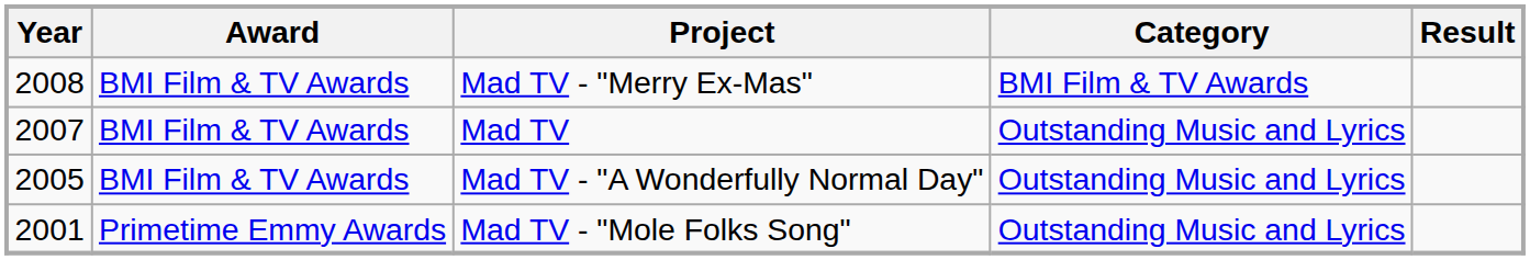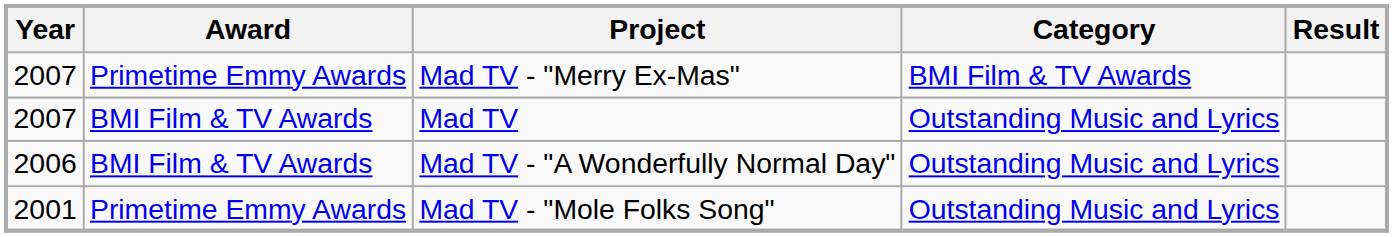 <table class="wikitable" style="border:2px #aaa solid; font-size:90%;">
 <tr style="background:#ccc; text-align:center;">
 <th>Year</th>
 <th>Award</th>
 <th>Project</th>
 <th>Category</th>
 <th>Result</th>
 </tr>
 <tr>
-<td>2008</td>
-<td><a href='#'>BMI Film & TV Awards</a></td>
+<td>2007</td>
+<td><a href='#'>Primetime Emmy Awards</a></td>
 <td><a href='#'>Mad TV</a> - "Merry Ex-Mas"</td>
 <td><a href='#'>BMI Film & TV Awards</a></td>
 <td></td>
 </tr>
 <tr>
 <td>2007</td>
 <td><a href='#'>BMI Film & TV Awards</a></td>
 <td><a href='#'>Mad TV</a></td>
 <td><a href='#'>Outstanding Music and Lyrics</a></td>
 <td></td>
 </tr>
 <tr>
-<td>2005</td>
+<td>2006</td>
 <td><a href='#'>BMI Film & TV Awards</a></td>
 <td><a href='#'>Mad TV</a> - "A Wonderfully Normal Day"</td>
 <td><a href='#'>Outstanding Music and Lyrics</a></td>
 <td></td>
 </tr>
 <tr>
 <td>2001</td>
 <td><a href='#'>Primetime Emmy Awards</a></td>
 <td><a href='#'>Mad TV</a> - "Mole Folks Song"</td>
 <td><a href='#'>Outstanding Music and Lyrics</a></td>
 <td></td>
 </tr>
 <tr>
 </tr>
 </table>
